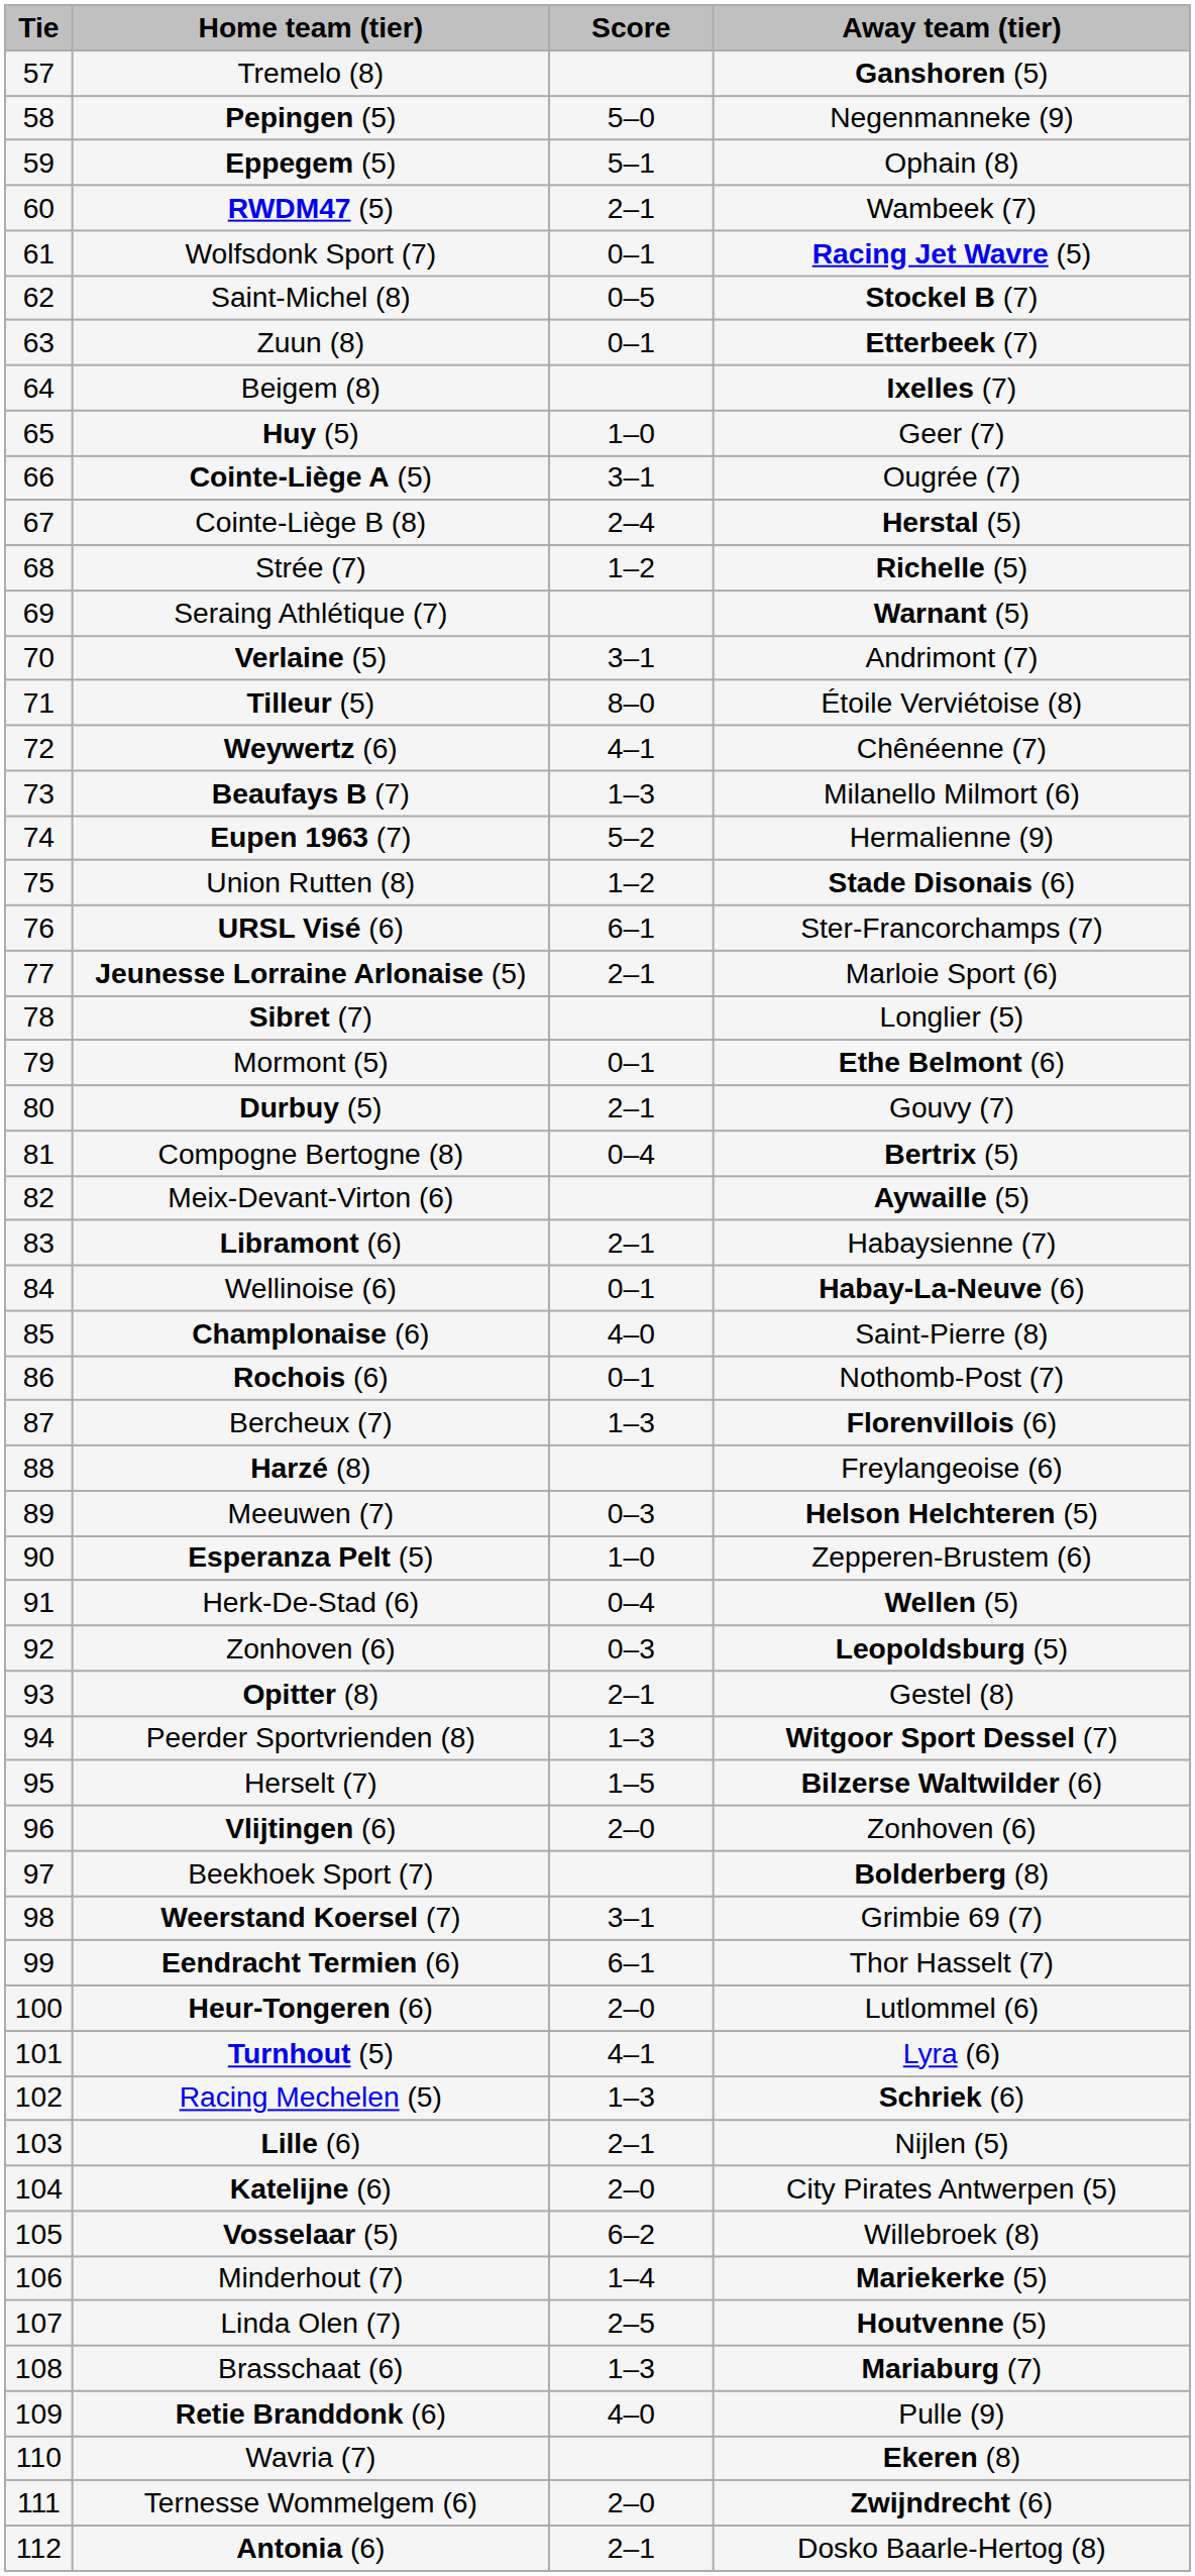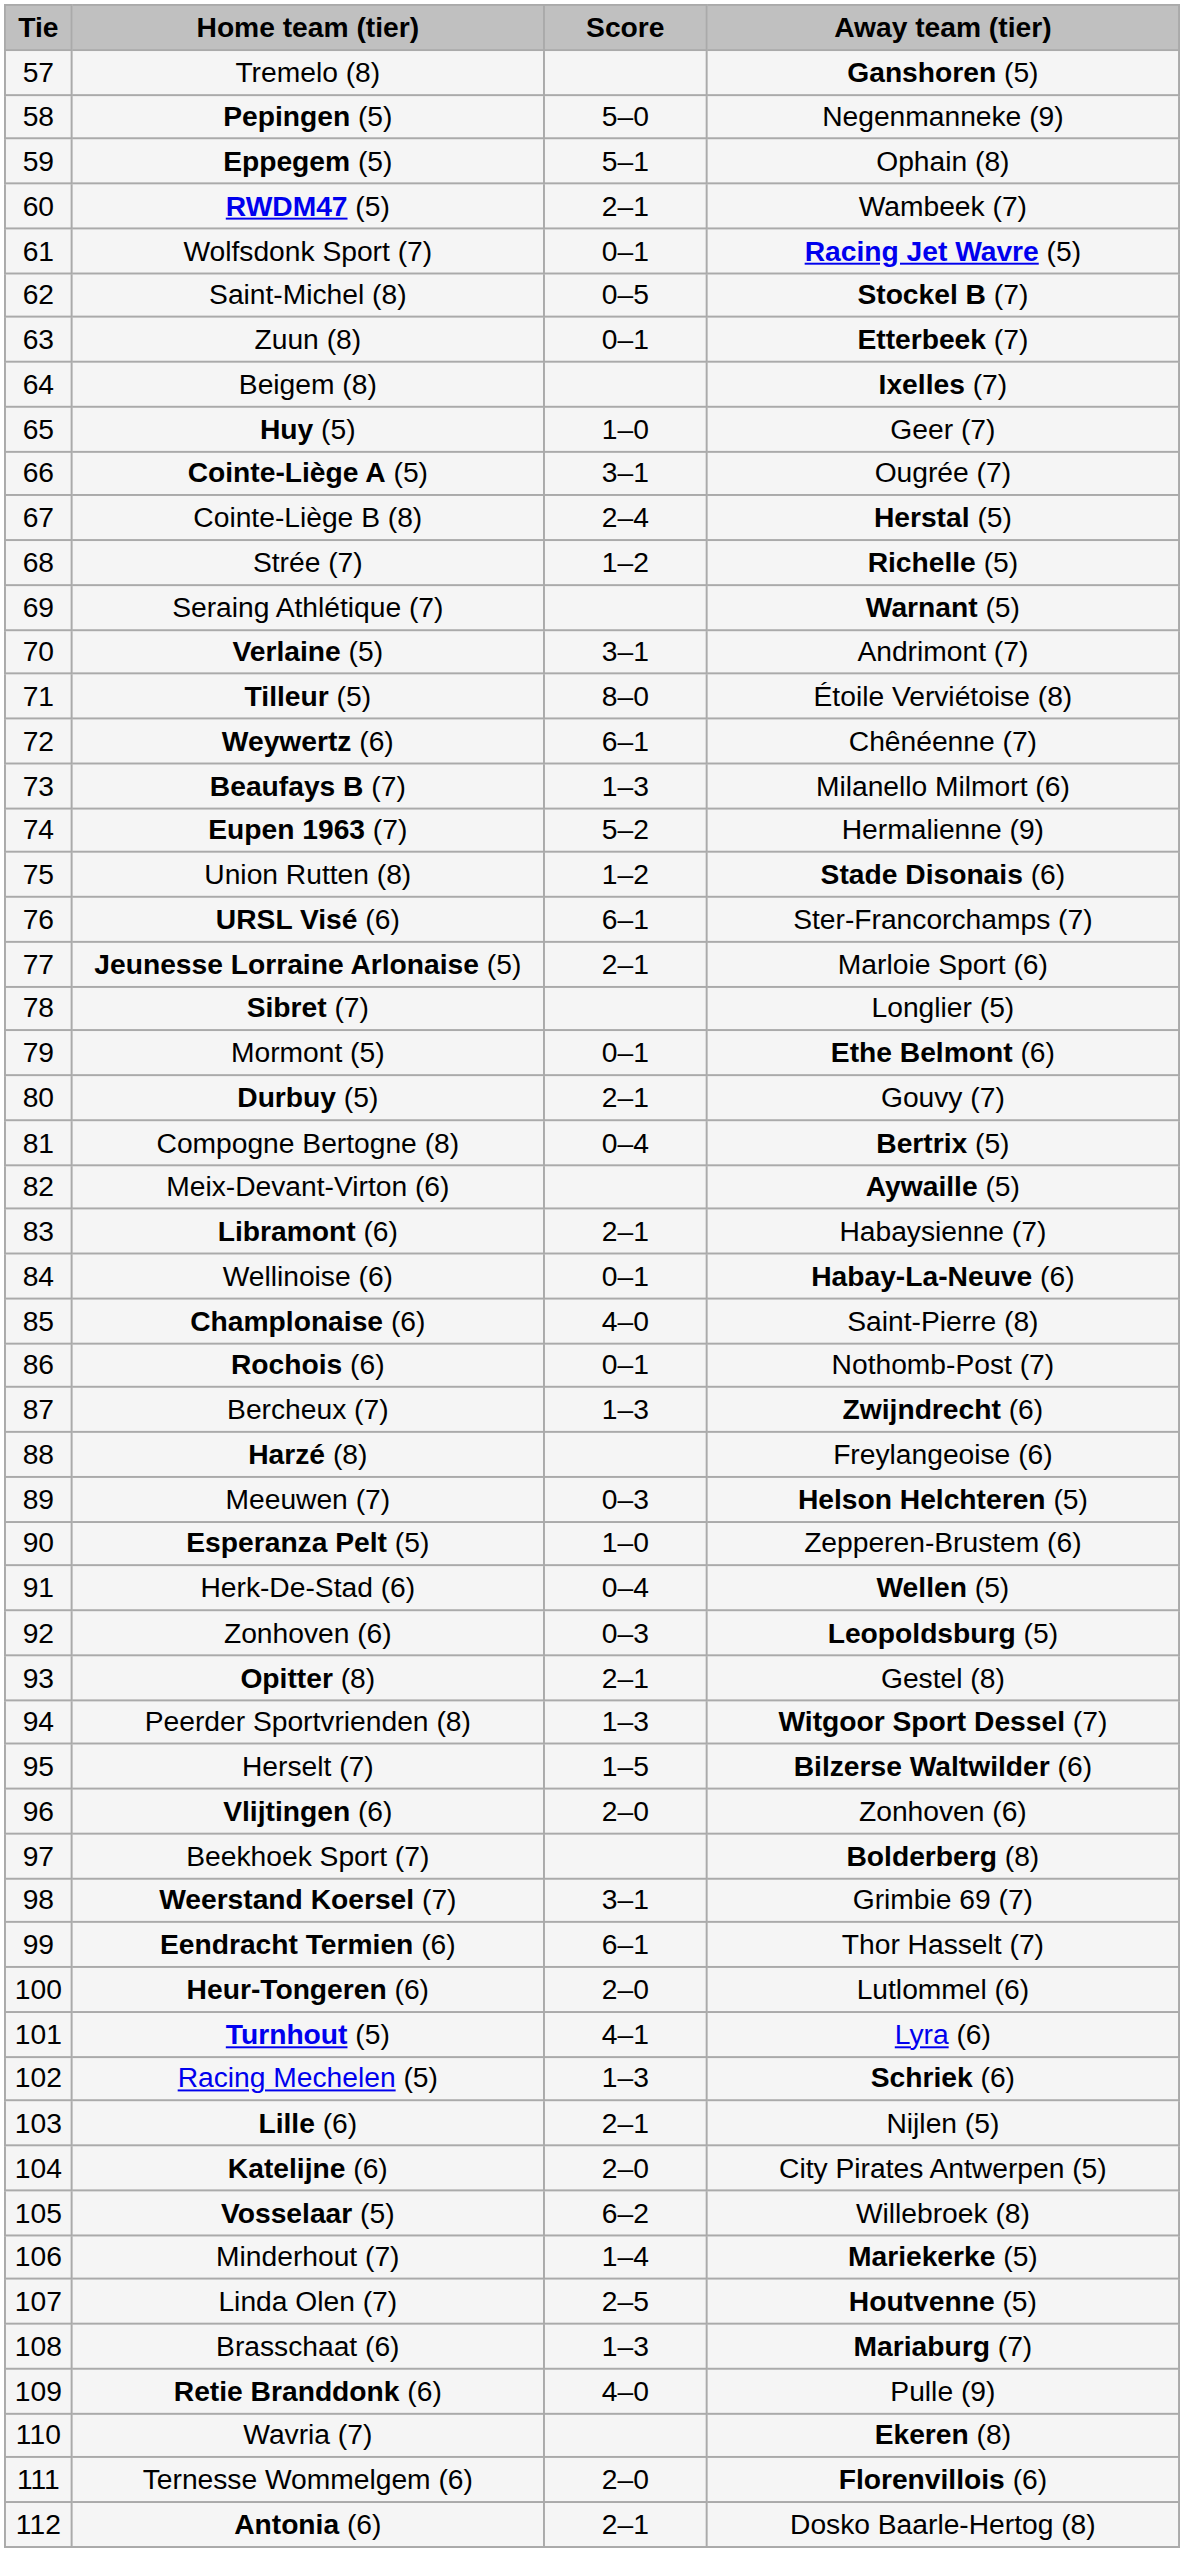 <table class="wikitable" style="width: 600px; background:WhiteSmoke; text-align:center; font-size:90%">
 <tr>
 <td scope="col" style="width:  5.00%; background:silver;"><strong>Tie</strong></td>
 <td scope="col" style="width: 36.25%; background:silver;"><strong>Home team (tier)</strong></td>
 <td scope="col" style="width: 12.50%; background:silver;"><strong>Score</strong></td>
 <td scope="col" style="width: 36.25%; background:silver;"><strong>Away team (tier)</strong></td>
 </tr>
 <tr>
 <td>57</td>
 <td>Tremelo (8)</td>
 <td></td>
 <td><strong>Ganshoren</strong> (5)</td>
 </tr>
 <tr>
 <td>58</td>
 <td><strong>Pepingen</strong> (5)</td>
 <td>5–0</td>
 <td>Negenmanneke (9)</td>
 </tr>
 <tr>
 <td>59</td>
 <td><strong>Eppegem</strong> (5)</td>
 <td>5–1</td>
 <td>Ophain (8)</td>
 </tr>
 <tr>
 <td>60</td>
 <td><strong><a href='#'>RWDM47</a></strong> (5)</td>
 <td>2–1</td>
 <td>Wambeek (7)</td>
 </tr>
 <tr>
 <td>61</td>
 <td>Wolfsdonk Sport (7)</td>
 <td>0–1</td>
 <td><strong><a href='#'>Racing Jet Wavre</a></strong> (5)</td>
 </tr>
 <tr>
 <td>62</td>
 <td>Saint-Michel (8)</td>
 <td>0–5</td>
 <td><strong>Stockel B</strong> (7)</td>
 </tr>
 <tr>
 <td>63</td>
 <td>Zuun (8)</td>
 <td>0–1</td>
 <td><strong>Etterbeek</strong> (7)</td>
 </tr>
 <tr>
 <td>64</td>
 <td>Beigem (8)</td>
 <td></td>
 <td><strong>Ixelles</strong> (7)</td>
 </tr>
 <tr>
 <td>65</td>
 <td><strong>Huy</strong> (5)</td>
 <td>1–0</td>
 <td>Geer (7)</td>
 </tr>
 <tr>
 <td>66</td>
 <td><strong>Cointe-Liège A</strong> (5)</td>
 <td>3–1</td>
 <td>Ougrée (7)</td>
 </tr>
 <tr>
 <td>67</td>
 <td>Cointe-Liège B (8)</td>
 <td>2–4</td>
 <td><strong>Herstal</strong> (5)</td>
 </tr>
 <tr>
 <td>68</td>
 <td>Strée (7)</td>
 <td>1–2</td>
 <td><strong>Richelle</strong> (5)</td>
 </tr>
 <tr>
 <td>69</td>
 <td>Seraing Athlétique (7)</td>
 <td></td>
 <td><strong>Warnant</strong> (5)</td>
 </tr>
 <tr>
 <td>70</td>
 <td><strong>Verlaine</strong> (5)</td>
 <td>3–1</td>
 <td>Andrimont (7)</td>
 </tr>
 <tr>
 <td>71</td>
 <td><strong>Tilleur</strong> (5)</td>
 <td>8–0</td>
 <td>Étoile Verviétoise (8)</td>
 </tr>
 <tr>
 <td>72</td>
 <td><strong>Weywertz</strong> (6)</td>
-<td>4–1</td>
+<td>6–1</td>
 <td>Chênéenne (7)</td>
 </tr>
 <tr>
 <td>73</td>
 <td><strong>Beaufays B</strong> (7)</td>
 <td>1–3</td>
 <td>Milanello Milmort (6)</td>
 </tr>
 <tr>
 <td>74</td>
 <td><strong>Eupen 1963</strong> (7)</td>
 <td>5–2</td>
 <td>Hermalienne (9)</td>
 </tr>
 <tr>
 <td>75</td>
 <td>Union Rutten (8)</td>
 <td>1–2</td>
 <td><strong>Stade Disonais</strong> (6)</td>
 </tr>
 <tr>
 <td>76</td>
 <td><strong>URSL Visé</strong> (6)</td>
 <td>6–1</td>
 <td>Ster-Francorchamps (7)</td>
 </tr>
 <tr>
 <td>77</td>
 <td><strong>Jeunesse Lorraine Arlonaise</strong> (5)</td>
 <td>2–1</td>
 <td>Marloie Sport (6)</td>
 </tr>
 <tr>
 <td>78</td>
 <td><strong>Sibret</strong> (7)</td>
 <td></td>
 <td>Longlier (5)</td>
 </tr>
 <tr>
 <td>79</td>
 <td>Mormont (5)</td>
 <td>0–1</td>
 <td><strong>Ethe Belmont</strong> (6)</td>
 </tr>
 <tr>
 <td>80</td>
 <td><strong>Durbuy</strong> (5)</td>
 <td>2–1</td>
 <td>Gouvy (7)</td>
 </tr>
 <tr>
 <td>81</td>
 <td>Compogne Bertogne (8)</td>
 <td>0–4</td>
 <td><strong>Bertrix</strong> (5)</td>
 </tr>
 <tr>
 <td>82</td>
 <td>Meix-Devant-Virton (6)</td>
 <td></td>
 <td><strong>Aywaille</strong> (5)</td>
 </tr>
 <tr>
 <td>83</td>
 <td><strong>Libramont</strong> (6)</td>
 <td>2–1</td>
 <td>Habaysienne (7)</td>
 </tr>
 <tr>
 <td>84</td>
 <td>Wellinoise (6)</td>
 <td>0–1</td>
 <td><strong>Habay-La-Neuve</strong> (6)</td>
 </tr>
 <tr>
 <td>85</td>
 <td><strong>Champlonaise</strong> (6)</td>
 <td>4–0</td>
 <td>Saint-Pierre (8)</td>
 </tr>
 <tr>
 <td>86</td>
 <td><strong>Rochois</strong> (6)</td>
 <td>0–1</td>
 <td>Nothomb-Post (7)</td>
 </tr>
 <tr>
 <td>87</td>
 <td>Bercheux (7)</td>
 <td>1–3</td>
-<td><strong>Florenvillois</strong> (6)</td>
+<td><strong>Zwijndrecht</strong> (6)</td>
 </tr>
 <tr>
 <td>88</td>
 <td><strong>Harzé</strong> (8)</td>
 <td></td>
 <td>Freylangeoise (6)</td>
 </tr>
 <tr>
 <td>89</td>
 <td>Meeuwen (7)</td>
 <td>0–3</td>
 <td><strong>Helson Helchteren</strong> (5)</td>
 </tr>
 <tr>
 <td>90</td>
 <td><strong>Esperanza Pelt</strong> (5)</td>
 <td>1–0</td>
 <td>Zepperen-Brustem (6)</td>
 </tr>
 <tr>
 <td>91</td>
 <td>Herk-De-Stad (6)</td>
 <td>0–4</td>
 <td><strong>Wellen</strong> (5)</td>
 </tr>
 <tr>
 <td>92</td>
 <td>Zonhoven (6)</td>
 <td>0–3</td>
 <td><strong>Leopoldsburg</strong> (5)</td>
 </tr>
 <tr>
 <td>93</td>
 <td><strong>Opitter</strong> (8)</td>
 <td>2–1</td>
 <td>Gestel (8)</td>
 </tr>
 <tr>
 <td>94</td>
 <td>Peerder Sportvrienden (8)</td>
 <td>1–3</td>
 <td><strong>Witgoor Sport Dessel</strong> (7)</td>
 </tr>
 <tr>
 <td>95</td>
 <td>Herselt (7)</td>
 <td>1–5</td>
 <td><strong>Bilzerse Waltwilder</strong> (6)</td>
 </tr>
 <tr>
 <td>96</td>
 <td><strong>Vlijtingen</strong> (6)</td>
 <td>2–0</td>
 <td>Zonhoven (6)</td>
 </tr>
 <tr>
 <td>97</td>
 <td>Beekhoek Sport (7)</td>
 <td></td>
 <td><strong>Bolderberg</strong> (8)</td>
 </tr>
 <tr>
 <td>98</td>
 <td><strong>Weerstand Koersel</strong> (7)</td>
 <td>3–1</td>
 <td>Grimbie 69 (7)</td>
 </tr>
 <tr>
 <td>99</td>
 <td><strong>Eendracht Termien</strong> (6)</td>
 <td>6–1</td>
 <td>Thor Hasselt (7)</td>
 </tr>
 <tr>
 <td>100</td>
 <td><strong>Heur-Tongeren</strong> (6)</td>
 <td>2–0</td>
 <td>Lutlommel (6)</td>
 </tr>
 <tr>
 <td>101</td>
 <td><strong><a href='#'>Turnhout</a></strong> (5)</td>
 <td>4–1</td>
 <td><a href='#'>Lyra</a> (6)</td>
 </tr>
 <tr>
 <td>102</td>
 <td><a href='#'>Racing Mechelen</a> (5)</td>
 <td>1–3</td>
 <td><strong>Schriek</strong> (6)</td>
 </tr>
 <tr>
 <td>103</td>
 <td><strong>Lille</strong> (6)</td>
 <td>2–1</td>
 <td>Nijlen (5)</td>
 </tr>
 <tr>
 <td>104</td>
 <td><strong>Katelijne</strong> (6)</td>
 <td>2–0</td>
 <td>City Pirates Antwerpen (5)</td>
 </tr>
 <tr>
 <td>105</td>
 <td><strong>Vosselaar</strong> (5)</td>
 <td>6–2</td>
 <td>Willebroek (8)</td>
 </tr>
 <tr>
 <td>106</td>
 <td>Minderhout (7)</td>
 <td>1–4</td>
 <td><strong>Mariekerke</strong> (5)</td>
 </tr>
 <tr>
 <td>107</td>
 <td>Linda Olen (7)</td>
 <td>2–5</td>
 <td><strong>Houtvenne</strong> (5)</td>
 </tr>
 <tr>
 <td>108</td>
 <td>Brasschaat (6)</td>
 <td>1–3</td>
 <td><strong>Mariaburg</strong> (7)</td>
 </tr>
 <tr>
 <td>109</td>
 <td><strong>Retie Branddonk</strong> (6)</td>
 <td>4–0</td>
 <td>Pulle (9)</td>
 </tr>
 <tr>
 <td>110</td>
 <td>Wavria (7)</td>
 <td></td>
 <td><strong>Ekeren</strong> (8)</td>
 </tr>
 <tr>
 <td>111</td>
 <td>Ternesse Wommelgem (6)</td>
 <td>2–0</td>
-<td><strong>Zwijndrecht</strong> (6)</td>
+<td><strong>Florenvillois</strong> (6)</td>
 </tr>
 <tr>
 <td>112</td>
 <td><strong>Antonia</strong> (6)</td>
 <td>2–1</td>
 <td>Dosko Baarle-Hertog (8)</td>
 </tr>
 <tr>
 </tr>
 </table>
